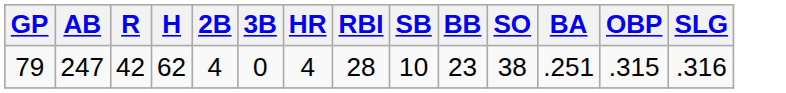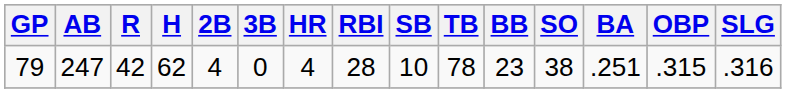 <table class="wikitable">
 <tr>
 <th><a href='#'>GP</a></th>
 <th><a href='#'>AB</a></th>
 <th><a href='#'>R</a></th>
 <th><a href='#'>H</a></th>
 <th><a href='#'>2B</a></th>
 <th><a href='#'>3B</a></th>
 <th><a href='#'>HR</a></th>
 <th><a href='#'>RBI</a></th>
 <th><a href='#'>SB</a></th>
+<th><a href='#'>TB</a></th>
 <th><a href='#'>BB</a></th>
 <th><a href='#'>SO</a></th>
 <th><a href='#'>BA</a></th>
 <th><a href='#'>OBP</a></th>
 <th><a href='#'>SLG</a></th>
 </tr>
 <tr align=center>
 <td>79</td>
 <td>247</td>
 <td>42</td>
 <td>62</td>
 <td>4</td>
 <td>0</td>
 <td>4</td>
 <td>28</td>
 <td>10</td>
+<td>78</td>
 <td>23</td>
 <td>38</td>
 <td>.251</td>
 <td>.315</td>
 <td>.316</td>
 </tr>
 </table>
